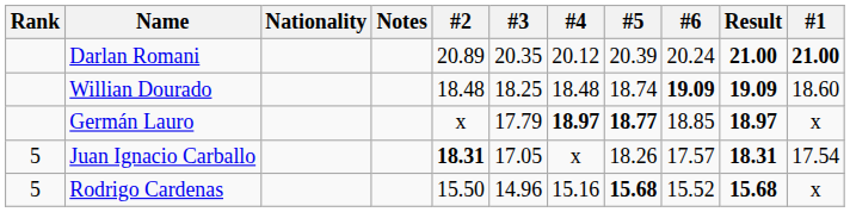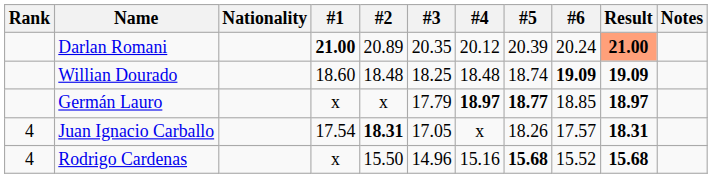 <table class="wikitable sortable" style="text-align:center">
 <tr>
 <th>Rank</th>
 <th>Name</th>
 <th>Nationality</th>
-<th>Notes</th>
+<th>#1</th>
 <th>#2</th>
 <th>#3</th>
 <th>#4</th>
 <th>#5</th>
 <th>#6</th>
 <th>Result</th>
-<th>#1</th>
+<th>Notes</th>
 </tr>
 <tr>
 <td></td>
 <td align=left><a href='#'>Darlan Romani</a></td>
 <td align=left></td>
-<td></td>
+<td><strong>21.00</strong></td>
 <td>20.89</td>
 <td>20.35</td>
 <td>20.12</td>
 <td>20.39</td>
 <td>20.24</td>
-<td><strong>21.00</strong></td>
-<td><strong>21.00</strong></td>
+<td style="background: lightsalmon;"><strong>21.00</strong></td>
+<td></td>
 </tr>
 <tr>
 <td></td>
 <td align=left><a href='#'>Willian Dourado</a></td>
 <td align=left></td>
-<td></td>
+<td>18.60</td>
 <td>18.48</td>
 <td>18.25</td>
 <td>18.48</td>
 <td>18.74</td>
 <td><strong>19.09</strong></td>
 <td><strong>19.09</strong></td>
-<td>18.60</td>
+<td></td>
 </tr>
 <tr>
 <td></td>
 <td align=left><a href='#'>Germán Lauro</a></td>
 <td align=left></td>
-<td></td>
+<td>x</td>
 <td>x</td>
 <td>17.79</td>
 <td><strong>18.97</strong></td>
 <td><strong>18.77</strong></td>
 <td>18.85</td>
 <td><strong>18.97</strong></td>
-<td>x</td>
+<td></td>
 </tr>
 <tr>
-<td>5</td>
+<td>4</td>
 <td align=left><a href='#'>Juan Ignacio Carballo</a></td>
 <td align=left></td>
-<td></td>
+<td>17.54</td>
 <td><strong>18.31</strong></td>
 <td>17.05</td>
 <td>x</td>
 <td>18.26</td>
 <td>17.57</td>
 <td><strong>18.31</strong></td>
-<td>17.54</td>
+<td></td>
 </tr>
 <tr>
-<td>5</td>
+<td>4</td>
 <td align=left><a href='#'>Rodrigo Cardenas</a></td>
 <td align=left></td>
-<td></td>
+<td>x</td>
 <td>15.50</td>
 <td>14.96</td>
 <td>15.16</td>
 <td><strong>15.68</strong></td>
 <td>15.52</td>
 <td><strong>15.68</strong></td>
-<td>x</td>
+<td></td>
 </tr>
 </table>
